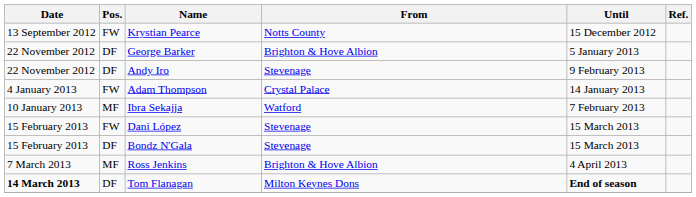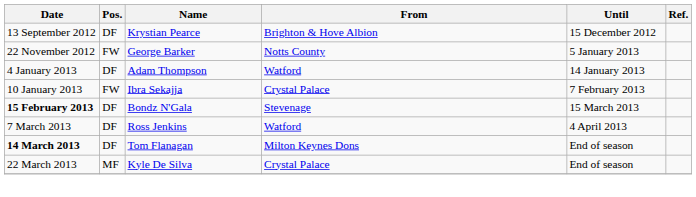 <table class="wikitable" style="font-size:95%;">
 <tr>
 <th style="width:120px;">Date</th>
 <th style="width:25px;">Pos.</th>
 <th style="width:175px;">Name</th>
 <th style="width:400px;">From</th>
 <th style="width:125px;">Until</th>
 <th style="width:25px;">Ref.</th>
 </tr>
 <tr>
 <td>13 September 2012</td>
-<td>FW</td>
+<td>DF</td>
 <td> <a href='#'>Krystian Pearce</a></td>
-<td> <a href='#'>Notts County</a></td>
+<td> <a href='#'>Brighton & Hove Albion</a></td>
 <td>15 December 2012</td>
 <td></td>
 </tr>
 <tr>
 <td>22 November 2012</td>
-<td>DF</td>
+<td>FW</td>
 <td> <a href='#'>George Barker</a></td>
-<td> <a href='#'>Brighton & Hove Albion</a></td>
+<td> <a href='#'>Notts County</a></td>
 <td>5 January 2013</td>
 <td></td>
 </tr>
 <tr>
-<td>22 November 2012</td>
+<td>4 January 2013</td>
 <td>DF</td>
-<td> <a href='#'>Andy Iro</a></td>
-<td> <a href='#'>Stevenage</a></td>
-<td>9 February 2013</td>
-<td></td>
-</tr>
-<tr>
-<td>4 January 2013</td>
-<td>FW</td>
 <td> <a href='#'>Adam Thompson</a></td>
-<td> <a href='#'>Crystal Palace</a></td>
+<td> <a href='#'>Watford</a></td>
 <td>14 January 2013</td>
 <td></td>
 </tr>
 <tr>
 <td>10 January 2013</td>
-<td>MF</td>
+<td>FW</td>
 <td> <a href='#'>Ibra Sekajja</a></td>
-<td> <a href='#'>Watford</a></td>
+<td> <a href='#'>Crystal Palace</a></td>
 <td>7 February 2013</td>
 <td></td>
 </tr>
 <tr>
-<td>15 February 2013</td>
-<td>FW</td>
-<td> <a href='#'>Dani López</a></td>
-<td> <a href='#'>Stevenage</a></td>
-<td>15 March 2013</td>
-<td></td>
-</tr>
-<tr>
-<td>15 February 2013</td>
+<td><strong>15 February 2013</strong></td>
 <td>DF</td>
 <td> <a href='#'>Bondz N'Gala</a></td>
 <td> <a href='#'>Stevenage</a></td>
 <td>15 March 2013</td>
 <td></td>
 </tr>
 <tr>
 <td>7 March 2013</td>
-<td>MF</td>
+<td>DF</td>
 <td> <a href='#'>Ross Jenkins</a></td>
-<td> <a href='#'>Brighton & Hove Albion</a></td>
+<td> <a href='#'>Watford</a></td>
 <td>4 April 2013</td>
 <td></td>
 </tr>
 <tr>
 <td><strong>14 March 2013</strong></td>
 <td>DF</td>
 <td> <a href='#'>Tom Flanagan</a></td>
 <td> <a href='#'>Milton Keynes Dons</a></td>
-<td><strong>End of season</strong></td>
+<td>End of season</td>
+<td></td>
+</tr>
+<tr>
+<td>22 March 2013</td>
+<td>MF</td>
+<td> <a href='#'>Kyle De Silva</a></td>
+<td> <a href='#'>Crystal Palace</a></td>
+<td>End of season</td>
 <td></td>
 </tr>
 <tr>
 </tr>
 </table>
